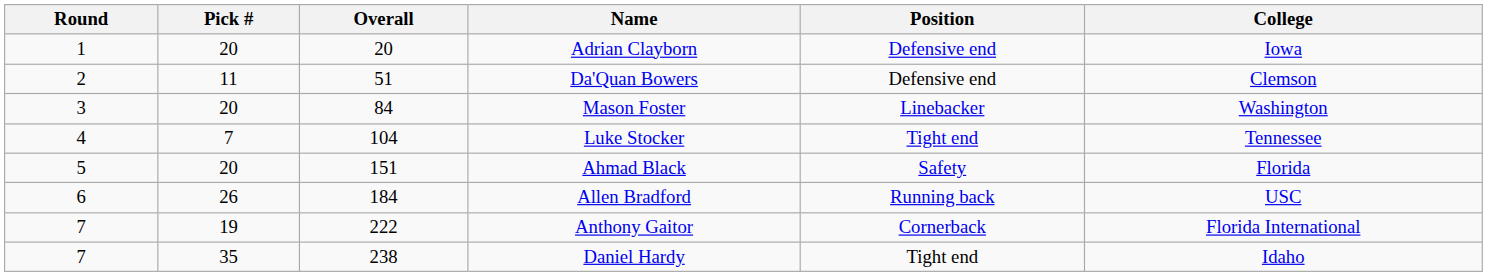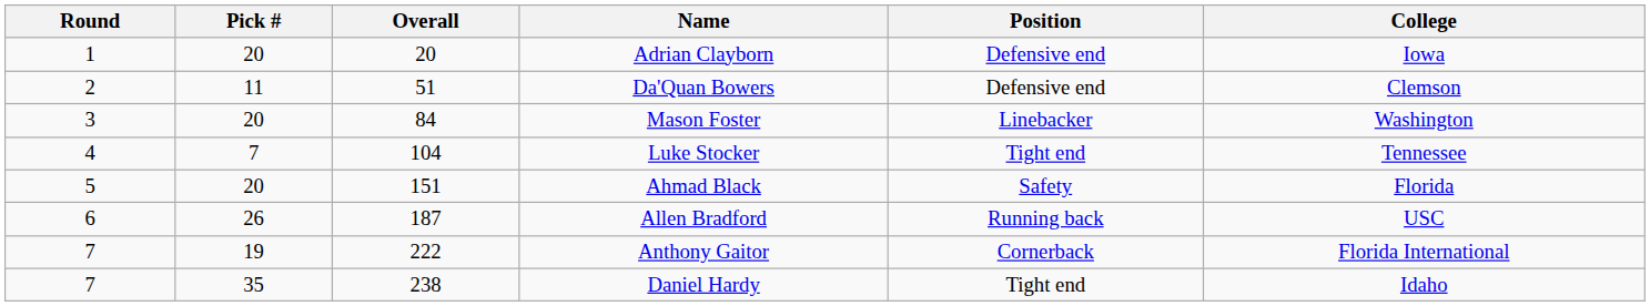 <table class="wikitable sortable sortable" style="width: 100%; text-align:center">
 <tr>
 <th>Round</th>
 <th>Pick #</th>
 <th>Overall</th>
 <th>Name</th>
 <th>Position</th>
 <th>College</th>
 </tr>
 <tr>
 <td>1</td>
 <td>20</td>
 <td>20</td>
 <td><a href='#'>Adrian Clayborn</a></td>
 <td><a href='#'>Defensive end</a></td>
 <td><a href='#'>Iowa</a></td>
 </tr>
 <tr>
 <td>2</td>
 <td>11</td>
 <td>51</td>
 <td><a href='#'>Da'Quan Bowers</a></td>
 <td>Defensive end</td>
 <td><a href='#'>Clemson</a></td>
 </tr>
 <tr>
 <td>3</td>
 <td>20</td>
 <td>84</td>
 <td><a href='#'>Mason Foster</a></td>
 <td><a href='#'>Linebacker</a></td>
 <td><a href='#'>Washington</a></td>
 </tr>
 <tr>
 <td>4</td>
 <td>7</td>
 <td>104</td>
 <td><a href='#'>Luke Stocker</a></td>
 <td><a href='#'>Tight end</a></td>
 <td><a href='#'>Tennessee</a></td>
 </tr>
 <tr>
 <td>5</td>
 <td>20</td>
 <td>151</td>
 <td><a href='#'>Ahmad Black</a></td>
 <td><a href='#'>Safety</a></td>
 <td><a href='#'>Florida</a></td>
 </tr>
 <tr>
 <td>6</td>
 <td>26</td>
-<td>184</td>
+<td>187</td>
 <td><a href='#'>Allen Bradford</a></td>
 <td><a href='#'>Running back</a></td>
 <td><a href='#'>USC</a></td>
 </tr>
 <tr>
 <td>7</td>
 <td>19</td>
 <td>222</td>
 <td><a href='#'>Anthony Gaitor</a></td>
 <td><a href='#'>Cornerback</a></td>
 <td><a href='#'>Florida International</a></td>
 </tr>
 <tr>
 <td>7</td>
 <td>35</td>
 <td>238</td>
 <td><a href='#'>Daniel Hardy</a></td>
 <td>Tight end</td>
 <td><a href='#'>Idaho</a></td>
 </tr>
 </table>
